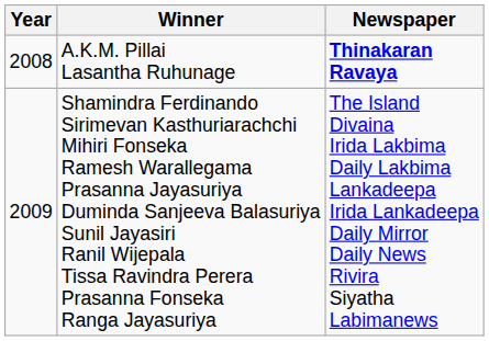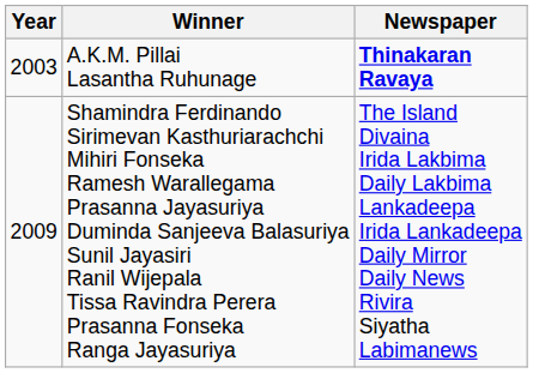 <table class="wikitable sortable mw-collapsible mw-collapsed">
 <tr>
 <th>Year</th>
 <th>Winner</th>
 <th>Newspaper</th>
 </tr>
 <tr>
-<td>2008</td>
+<td>2003</td>
 <td>A.K.M. Pillai<br>Lasantha Ruhunage</td>
 <td><strong><a href='#'>Thinakaran</a><br><a href='#'>Ravaya</a></strong></td>
 </tr>
 <tr>
 <td>2009</td>
 <td>Shamindra Ferdinando<br>Sirimevan Kasthuriarachchi<br>Mihiri Fonseka<br>Ramesh Warallegama<br>Prasanna Jayasuriya<br>Duminda Sanjeeva Balasuriya<br>Sunil Jayasiri<br>Ranil Wijepala<br>Tissa Ravindra Perera<br>Prasanna Fonseka<br>Ranga Jayasuriya</td>
 <td><a href='#'>The Island</a><br><a href='#'>Divaina</a><br><a href='#'>Irida Lakbima</a><br><a href='#'>Daily Lakbima</a><br><a href='#'>Lankadeepa</a><br><a href='#'>Irida Lankadeepa</a><br><a href='#'>Daily Mirror</a><br><a href='#'>Daily News</a><br><a href='#'>Rivira</a><br>Siyatha<br><a href='#'>Labimanews</a></td>
 </tr>
 </table>
